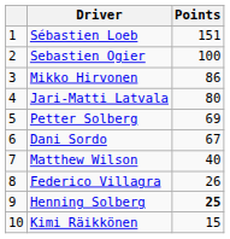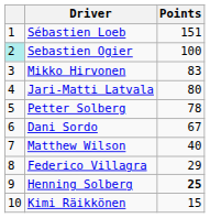 <table class="wikitable" style="font-size: 95%;">
 <tr>
 <th></th>
 <th>Driver</th>
 <th>Points</th>
 </tr>
 <tr>
 <td>1</td>
 <td> <a href='#'>Sébastien Loeb</a></td>
 <td align="right">151</td>
 </tr>
 <tr>
-<td>2</td>
+<td style="background: paleturquoise;">2</td>
 <td> <a href='#'>Sebastien Ogier</a></td>
 <td align="right">100</td>
 </tr>
 <tr>
 <td>3</td>
 <td> <a href='#'>Mikko Hirvonen</a></td>
-<td align="right">86</td>
+<td align="right">83</td>
 </tr>
 <tr>
 <td>4</td>
 <td> <a href='#'>Jari-Matti Latvala</a></td>
 <td align="right">80</td>
 </tr>
 <tr>
 <td>5</td>
 <td> <a href='#'>Petter Solberg</a></td>
-<td align="right">69</td>
+<td align="right">78</td>
 </tr>
 <tr>
 <td>6</td>
 <td> <a href='#'>Dani Sordo</a></td>
 <td align="right">67</td>
 </tr>
 <tr>
 <td>7</td>
 <td> <a href='#'>Matthew Wilson</a></td>
 <td align="right">40</td>
 </tr>
 <tr>
 <td>8</td>
 <td> <a href='#'>Federico Villagra</a></td>
-<td align="right">26</td>
+<td align="right">29</td>
 </tr>
 <tr>
 <td>9</td>
 <td> <a href='#'>Henning Solberg</a></td>
 <td align="right"><strong>25</strong></td>
 </tr>
 <tr>
 <td>10</td>
 <td> <a href='#'>Kimi Räikkönen</a></td>
 <td align="right">15</td>
 </tr>
 </table>
